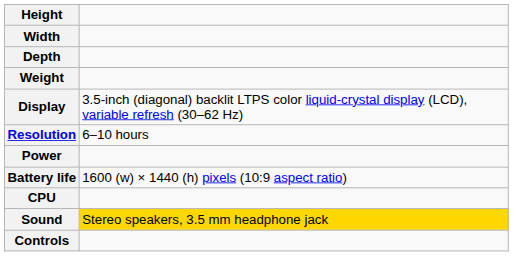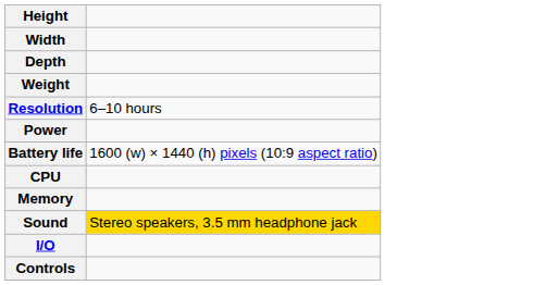 <table class="wikitable">
 <tr>
 <th>Height</th>
 <td></td>
 </tr>
 <tr>
 <th>Width</th>
 <td></td>
 </tr>
 <tr>
 <th>Depth</th>
 <td></td>
 </tr>
 <tr>
 <th>Weight</th>
 <td></td>
 </tr>
 <tr>
-<th>Display</th>
-<td>3.5-inch (diagonal) backlit LTPS color <a href='#'>liquid-crystal display</a> (LCD), <a href='#'>variable refresh</a> (30–62 Hz)</td>
-</tr>
-<tr>
 <th><a href='#'>Resolution</a></th>
 <td>6–10 hours</td>
 </tr>
 <tr>
 <th>Power</th>
 <td></td>
 </tr>
 <tr>
 <th>Battery life</th>
 <td>1600 (w) × 1440 (h) <a href='#'>pixels</a> (10:9 <a href='#'>aspect ratio</a>)</td>
 </tr>
 <tr>
 <th>CPU</th>
 <td></td>
 </tr>
 <tr>
+<th>Memory</th>
+<td></td>
+</tr>
+<tr>
 <th>Sound</th>
 <td style="background: gold;">Stereo speakers, 3.5 mm headphone jack</td>
+</tr>
+<tr>
+<th><a href='#'>I/O</a></th>
+<td></td>
 </tr>
 <tr>
 <th>Controls</th>
 <td></td>
 </tr>
 </table>
